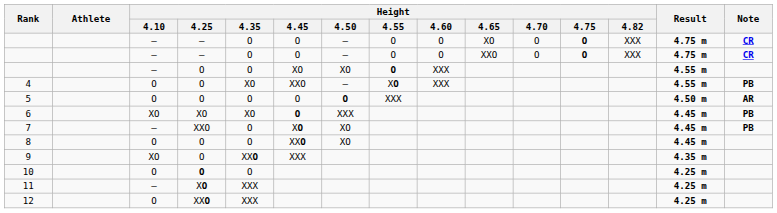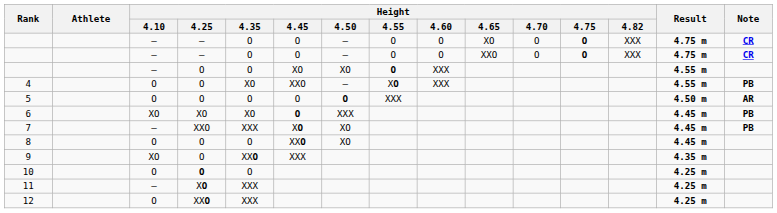 <table class="wikitable" style=" text-align:center; font-size:110%;" width="95%">
 <tr>
 <th rowspan="2">Rank</th>
 <th rowspan="2">Athlete</th>
 <th colspan="11">Height</th>
 <th rowspan="2">Result</th>
 <th rowspan="2">Note</th>
 </tr>
 <tr>
 <th>4.10</th>
 <th>4.25</th>
 <th>4.35</th>
 <th>4.45</th>
 <th>4.50</th>
 <th>4.55</th>
 <th>4.60</th>
 <th>4.65</th>
 <th>4.70</th>
 <th>4.75</th>
 <th>4.82</th>
 </tr>
 <tr>
 <td></td>
 <td align=left></td>
 <td>—</td>
 <td>—</td>
 <td>O</td>
 <td>O</td>
 <td>—</td>
 <td>O</td>
 <td>O</td>
 <td>XO</td>
 <td>O</td>
 <td><strong>O</strong></td>
 <td>XXX</td>
 <td><strong>4.75 m</strong></td>
 <td><strong><a href='#'>CR</a></strong></td>
 </tr>
 <tr>
 <td></td>
 <td align=left></td>
 <td>—</td>
 <td>—</td>
 <td>O</td>
 <td>O</td>
 <td>—</td>
 <td>O</td>
 <td>O</td>
 <td>XXO</td>
 <td>O</td>
 <td><strong>O</strong></td>
 <td>XXX</td>
 <td><strong>4.75 m</strong></td>
 <td><strong><a href='#'>CR</a></strong></td>
 </tr>
 <tr>
 <td></td>
 <td align=left></td>
 <td>—</td>
 <td>O</td>
 <td>O</td>
 <td>XO</td>
 <td>XO</td>
 <td><strong>O</strong></td>
 <td>XXX</td>
 <td></td>
 <td></td>
 <td></td>
 <td></td>
 <td><strong>4.55 m</strong></td>
 <td></td>
 </tr>
 <tr>
 <td>4</td>
 <td align=left></td>
 <td>O</td>
 <td>O</td>
 <td>XO</td>
 <td>XXO</td>
 <td>—</td>
 <td>X<strong>O</strong></td>
 <td>XXX</td>
 <td></td>
 <td></td>
 <td></td>
 <td></td>
 <td><strong>4.55 m</strong></td>
 <td><strong>PB</strong></td>
 </tr>
 <tr>
 <td>5</td>
 <td align=left></td>
 <td>O</td>
 <td>O</td>
 <td>O</td>
 <td>O</td>
 <td><strong>O</strong></td>
 <td>XXX</td>
 <td></td>
 <td></td>
 <td></td>
 <td></td>
 <td></td>
 <td><strong>4.50 m</strong></td>
 <td><strong>AR</strong></td>
 </tr>
 <tr>
 <td>6</td>
 <td align=left></td>
 <td>XO</td>
 <td>XO</td>
 <td>XO</td>
 <td><strong>O</strong></td>
 <td>XXX</td>
 <td></td>
 <td></td>
 <td></td>
 <td></td>
 <td></td>
 <td></td>
 <td><strong>4.45 m</strong></td>
 <td><strong>PB</strong></td>
 </tr>
 <tr>
 <td>7</td>
 <td align=left></td>
 <td>—</td>
 <td>XXO</td>
-<td>O</td>
+<td>XXX</td>
 <td>X<strong>O</strong></td>
 <td>XO</td>
 <td></td>
 <td></td>
 <td></td>
 <td></td>
 <td></td>
 <td></td>
 <td><strong>4.45 m</strong></td>
 <td><strong>PB</strong></td>
 </tr>
 <tr>
 <td>8</td>
 <td align=left></td>
 <td>O</td>
 <td>O</td>
 <td>O</td>
 <td>XX<strong>O</strong></td>
 <td>XO</td>
 <td></td>
 <td></td>
 <td></td>
 <td></td>
 <td></td>
 <td></td>
 <td><strong>4.45 m</strong></td>
 <td></td>
 </tr>
 <tr>
 <td>9</td>
 <td align=left></td>
 <td>XO</td>
 <td>O</td>
 <td>XX<strong>O</strong></td>
 <td>XXX</td>
 <td></td>
 <td></td>
 <td></td>
 <td></td>
 <td></td>
 <td></td>
 <td></td>
 <td><strong>4.35 m</strong></td>
 <td></td>
 </tr>
 <tr>
 <td>10</td>
 <td align=left></td>
 <td>O</td>
 <td><strong>O</strong></td>
 <td>O</td>
 <td></td>
 <td></td>
 <td></td>
 <td></td>
 <td></td>
 <td></td>
 <td></td>
 <td></td>
 <td><strong>4.25 m</strong></td>
 <td></td>
 </tr>
 <tr>
 <td>11</td>
 <td align=left></td>
 <td>—</td>
 <td>X<strong>O</strong></td>
 <td>XXX</td>
 <td></td>
 <td></td>
 <td></td>
 <td></td>
 <td></td>
 <td></td>
 <td></td>
 <td></td>
 <td><strong>4.25 m</strong></td>
 <td></td>
 </tr>
 <tr>
 <td>12</td>
 <td align=left></td>
 <td>O</td>
 <td>XX<strong>O</strong></td>
 <td>XXX</td>
 <td></td>
 <td></td>
 <td></td>
 <td></td>
 <td></td>
 <td></td>
 <td></td>
 <td></td>
 <td><strong>4.25 m</strong></td>
 <td></td>
 </tr>
 </table>
